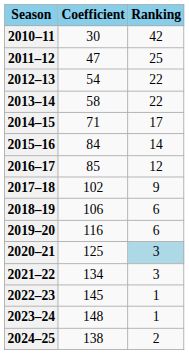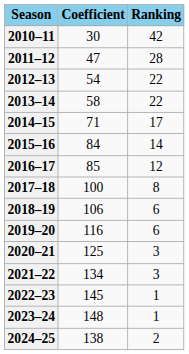 <table class="wikitable mw-collapsible" style="text-align:center">
 <tr>
 <td align="center" style="background:skyblue;color:#0000f"><strong>Season</strong></td>
 <td align="center" style="background:skyblue;color:#0000f"><strong>Coefficient</strong></td>
 <td align="center" style="background:skyblue;color:#0000f"><strong>Ranking</strong></td>
 </tr>
 <tr>
 <th>2010–11</th>
 <td>30</td>
 <td>42</td>
 </tr>
 <tr>
 <th>2011–12</th>
 <td>47</td>
-<td>25</td>
+<td>28</td>
 </tr>
 <tr>
 <th>2012–13</th>
 <td>54</td>
 <td>22</td>
 </tr>
 <tr>
 <th>2013–14</th>
 <td>58</td>
 <td>22</td>
 </tr>
 <tr>
 <th>2014–15</th>
 <td>71</td>
 <td>17</td>
 </tr>
 <tr>
 <th>2015–16</th>
 <td>84</td>
 <td>14</td>
 </tr>
 <tr>
 <th>2016–17</th>
 <td>85</td>
 <td>12</td>
 </tr>
 <tr>
 <th>2017–18</th>
-<td>102</td>
-<td>9</td>
+<td>100</td>
+<td>8</td>
 </tr>
 <tr>
 <th>2018–19</th>
 <td>106</td>
 <td>6</td>
 </tr>
 <tr>
 <th>2019–20</th>
 <td>116</td>
 <td>6</td>
 </tr>
 <tr>
 <th>2020–21</th>
 <td>125</td>
-<td style="background: lightblue;">3</td>
+<td>3</td>
 </tr>
 <tr>
 <th>2021–22</th>
 <td>134</td>
 <td>3</td>
 </tr>
 <tr>
 <th>2022–23</th>
 <td>145</td>
 <td>1</td>
 </tr>
 <tr>
 <th>2023–24</th>
 <td>148</td>
 <td>1</td>
 </tr>
 <tr>
 <th>2024–25</th>
 <td>138</td>
 <td>2</td>
 </tr>
 </table>
